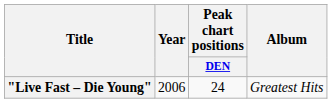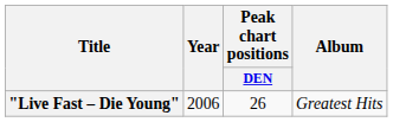 <table class="wikitable plainrowheaders" style="text-align:center;" border="1">
 <tr>
 <th scope="col" rowspan="2">Title</th>
 <th scope="col" rowspan="2">Year</th>
 <th scope="col" colspan="1">Peak chart positions</th>
 <th scope="col" rowspan="2">Album</th>
 </tr>
 <tr>
 <th scope="col" style="width:3em;font-size:85%"><a href='#'>DEN</a><br></th>
 </tr>
 <tr>
 <th scope="row">"Live Fast – Die Young"</th>
 <td>2006</td>
-<td>24</td>
+<td>26</td>
 <td><em>Greatest Hits</em></td>
 </tr>
 </table>
